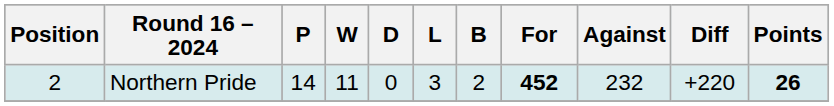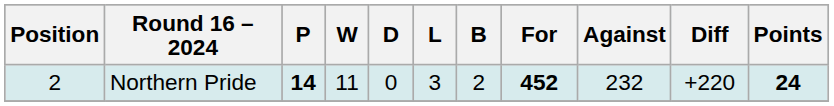 <table class="wikitable" style="text-align:center; font-size:85%;">
 <tr style="background: #d7ebed;">
 <th width="40" abbr="Position">Position</th>
 <th width="100">Round 16 – 2024</th>
 <th width="20" abbr="Played">P</th>
 <th width="20" abbr="Won">W</th>
 <th width="20" abbr="Drawn">D</th>
 <th width="20" abbr="Lost">L</th>
 <th width="20" abbr="Bye">B</th>
 <th width="40" abbr="Points for">For</th>
 <th width="40" abbr="Points against">Against</th>
 <th width="40" abbr="Points difference">Diff</th>
 <th width="40" abbr="Points">Points</th>
 </tr>
 <tr style="background: #d7ebed;">
 <td>2</td>
 <td style="text-align:left;"> Northern Pride</td>
-<td>14</td>
+<td><strong>14</strong></td>
 <td>11</td>
 <td>0</td>
 <td>3</td>
 <td>2</td>
 <td><strong>452</strong></td>
 <td>232</td>
 <td>+220</td>
-<td><strong>26</strong></td>
+<td><strong>24</strong></td>
 </tr>
 <tr>
 </tr>
 </table>
